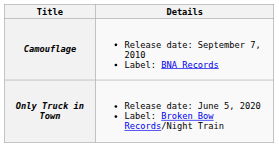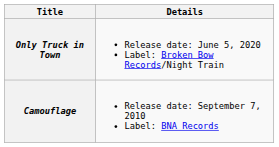 <table class="wikitable plainrowheaders">
 <tr>
 <th style="width:10em;">Title</th>
 <th style="width:20em;">Details</th>
 </tr>
 <tr>
+<th scope="row"><em>Only Truck in Town</em></th>
+<td><br><ul><li>Release date: June 5, 2020</li><li>Label: <a href='#'>Broken Bow Records</a>/Night Train</li></ul></td>
+</tr>
+<tr>
 <th scope="row"><em>Camouflage</em></th>
 <td><br><ul><li>Release date: September 7, 2010</li><li>Label: <a href='#'>BNA Records</a></li></ul></td>
 </tr>
-<tr>
-<th scope="row"><em>Only Truck in Town</em></th>
-<td><br><ul><li>Release date: June 5, 2020</li><li>Label: <a href='#'>Broken Bow Records</a>/Night Train</li></ul></td>
-</tr>
 </table>
